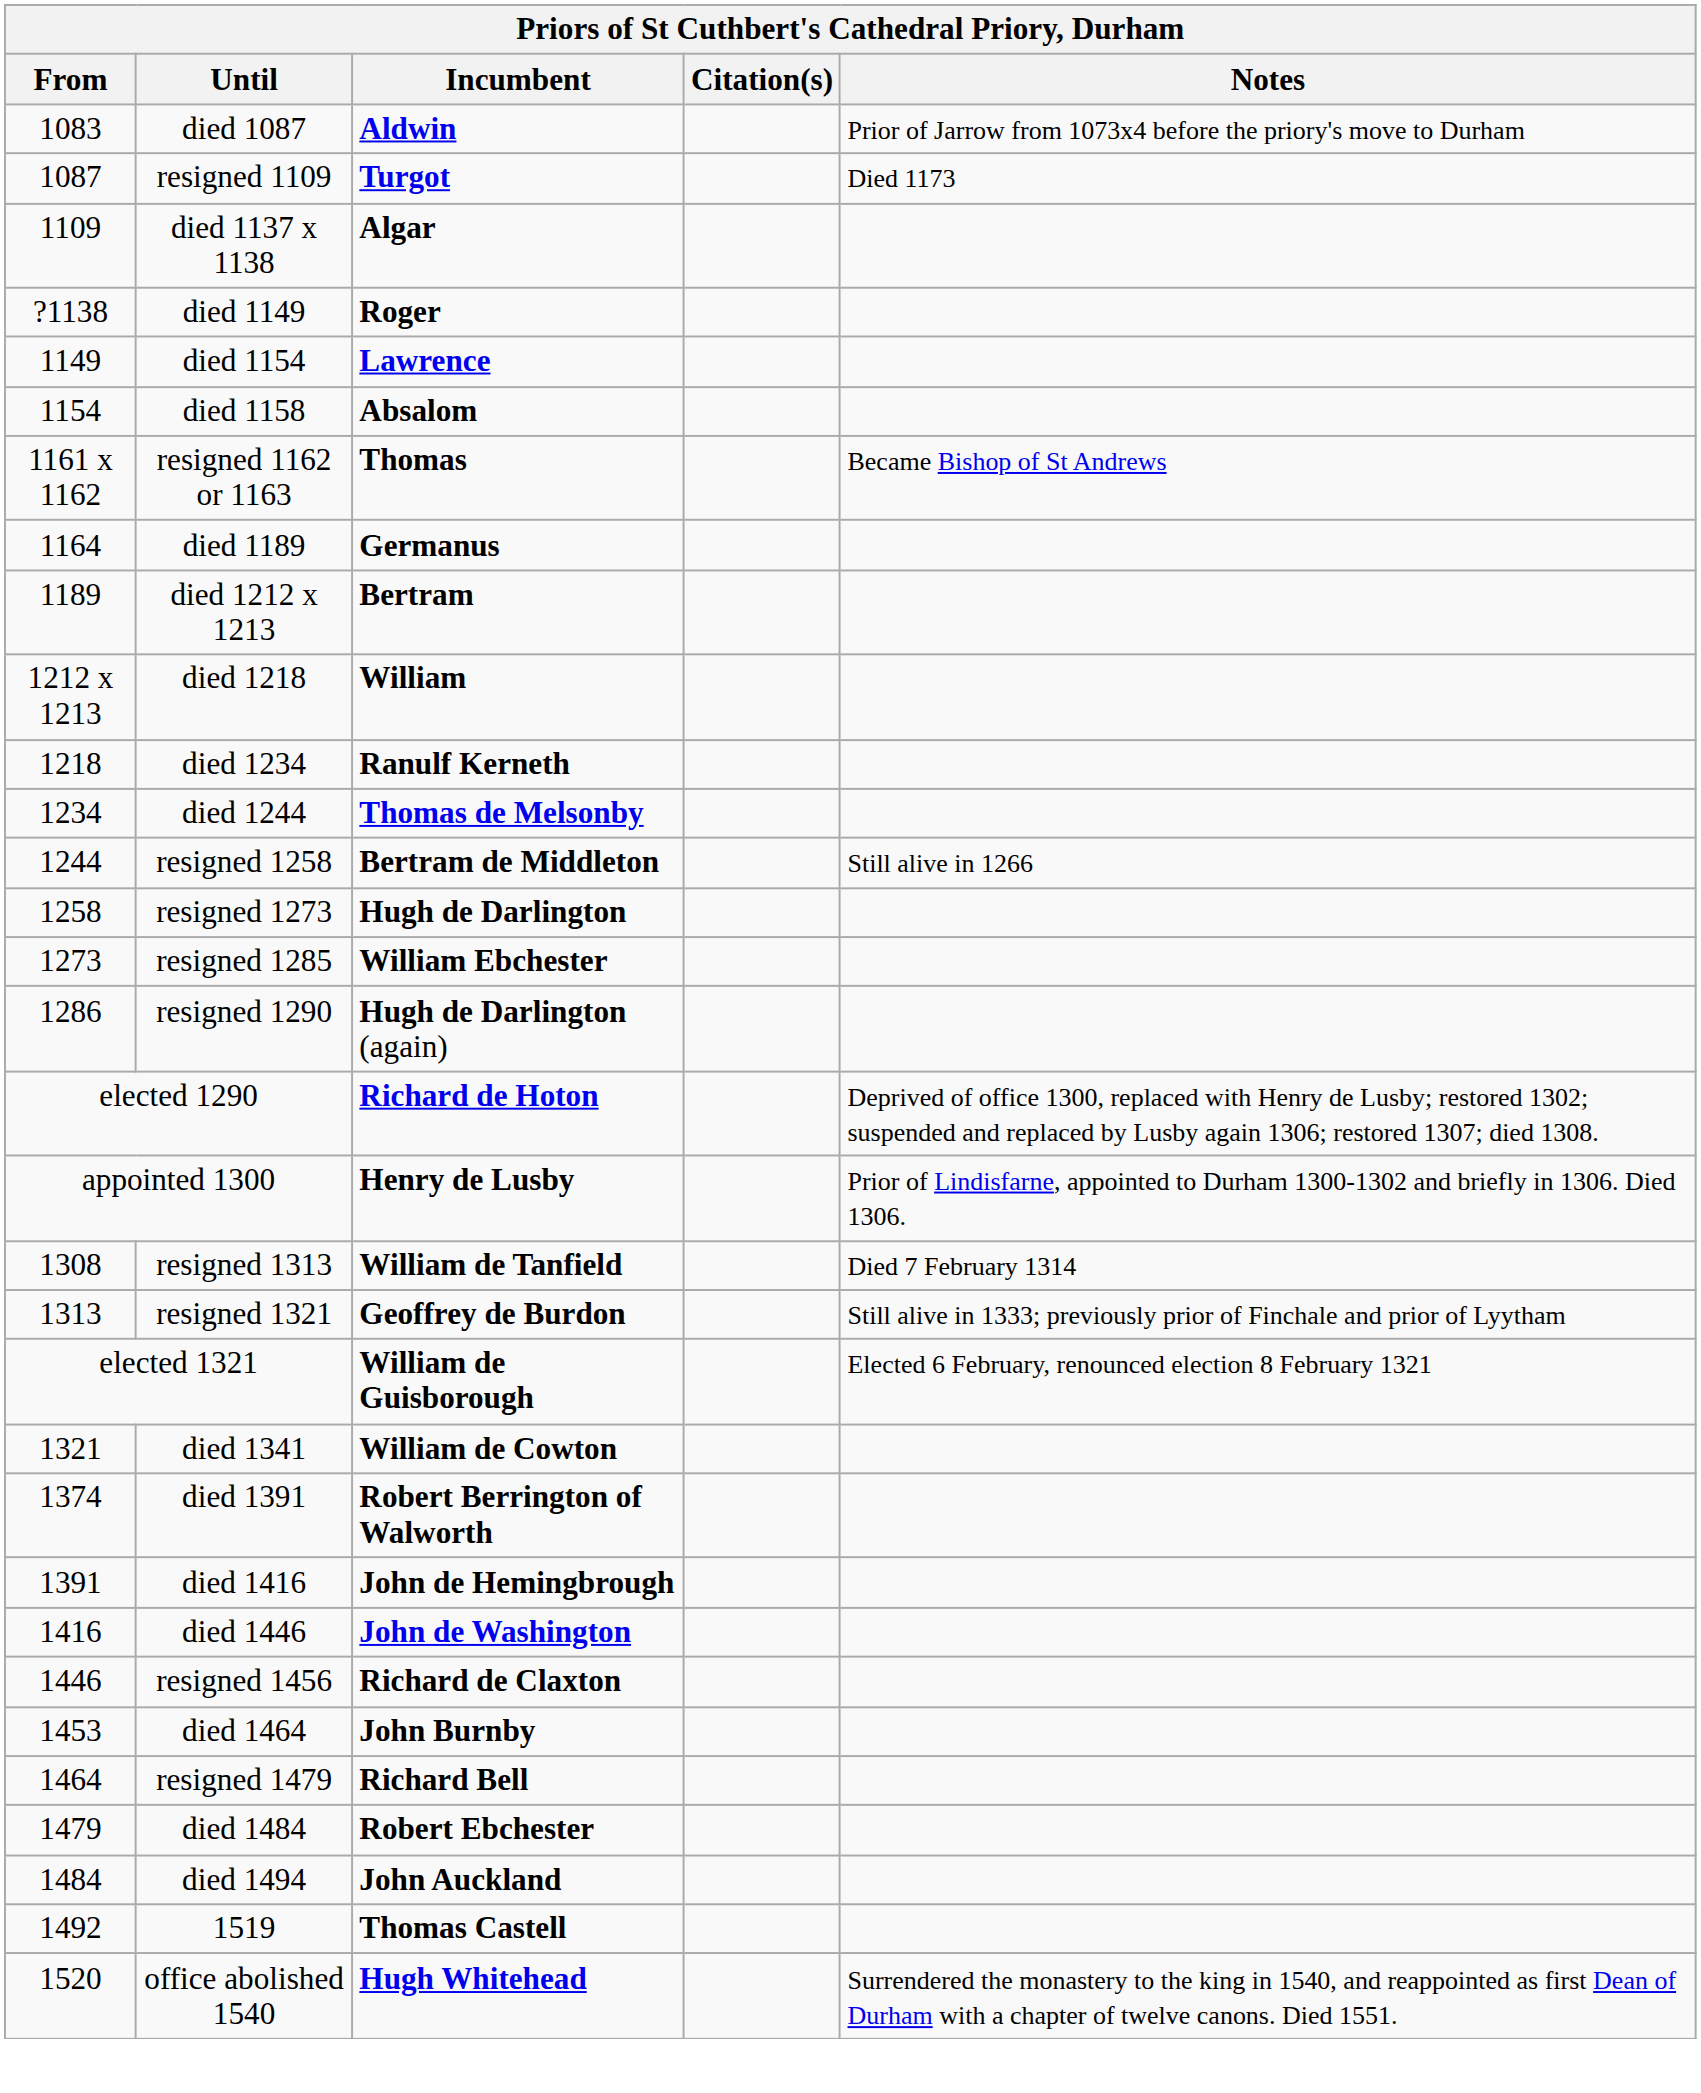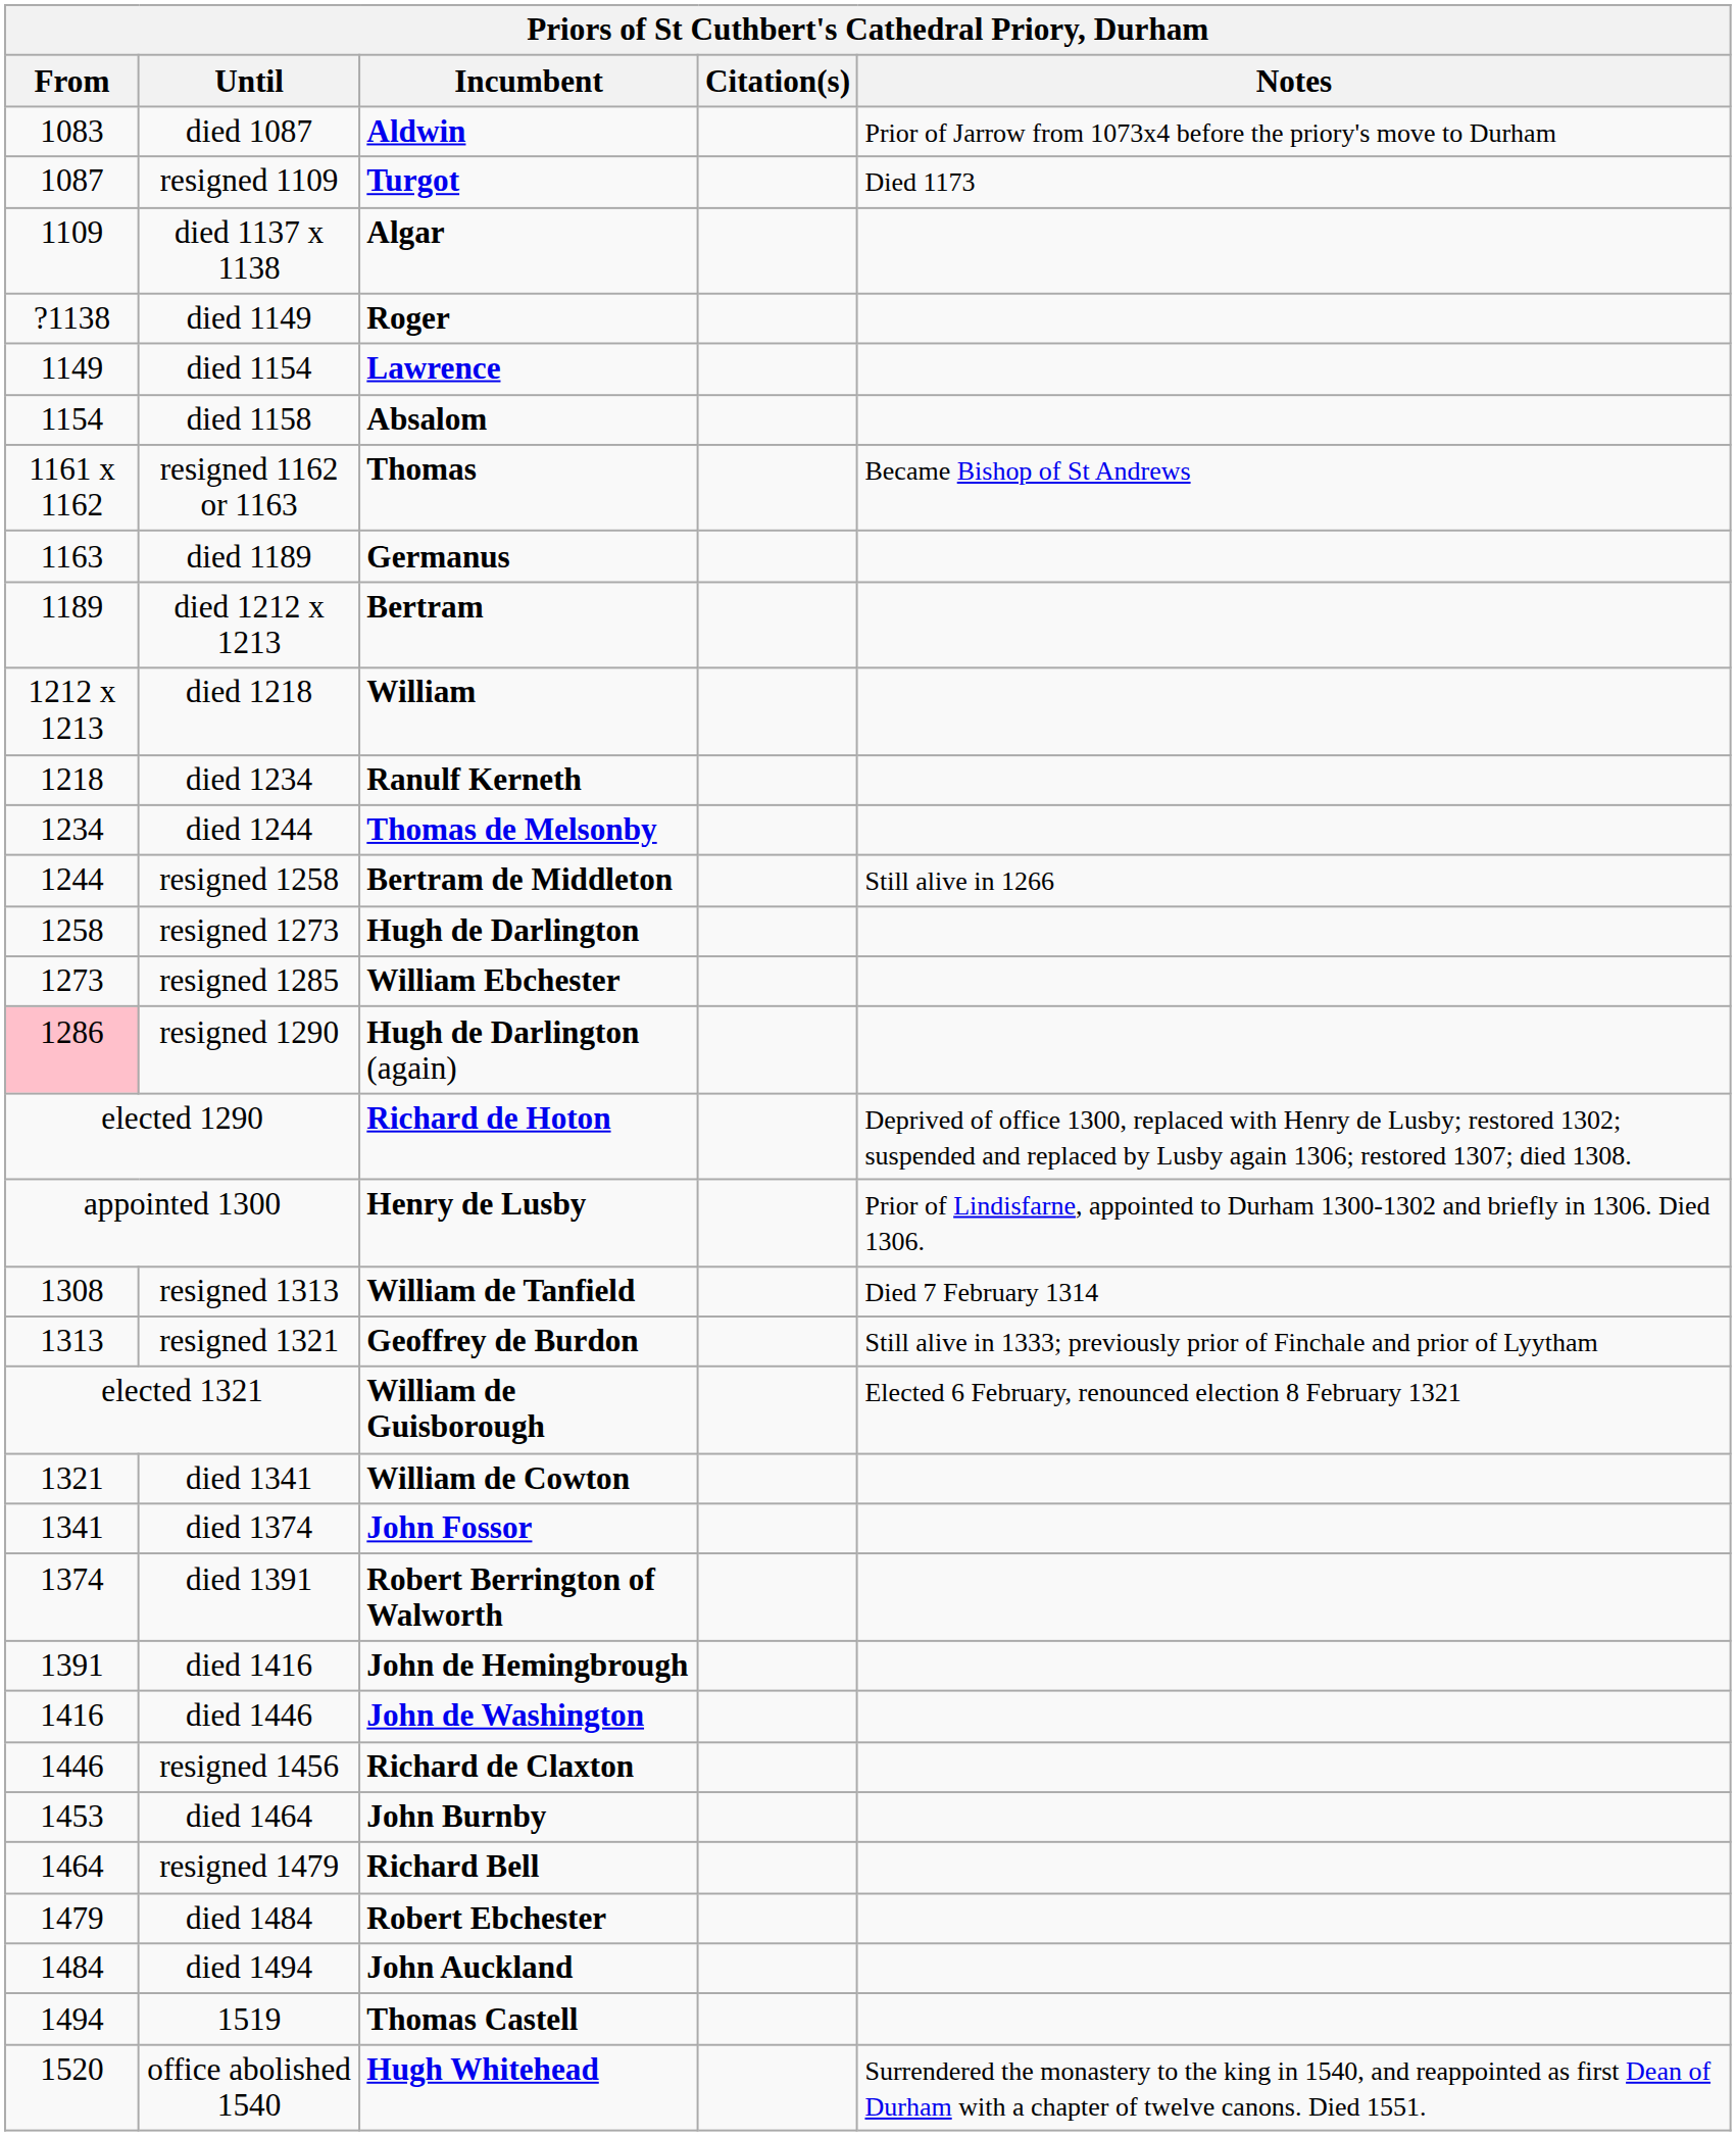 <table class="wikitable">
 <tr>
 <th colspan="5">Priors of St Cuthbert's Cathedral Priory, Durham</th>
 </tr>
 <tr align=left>
 <th>From</th>
 <th>Until</th>
 <th>Incumbent</th>
 <th>Citation(s)</th>
 <th>Notes</th>
 </tr>
 <tr valign=top>
 <td align=center>1083</td>
 <td align=center>died 1087</td>
 <td><strong><a href='#'>Aldwin</a></strong></td>
 <td></td>
 <td><small>Prior of Jarrow from 1073x4 before the priory's move to Durham</small></td>
 </tr>
 <tr valign=top>
 <td align=center>1087</td>
 <td align=center>resigned 1109</td>
 <td><strong><a href='#'>Turgot</a></strong></td>
 <td></td>
 <td><small>Died 1173</small></td>
 </tr>
 <tr valign=top>
 <td align=center>1109</td>
 <td align=center>died 1137 x 1138</td>
 <td><strong>Algar</strong></td>
 <td></td>
 <td></td>
 </tr>
 <tr valign=top>
 <td align=center>?1138</td>
 <td align=center>died 1149</td>
 <td><strong>Roger</strong></td>
 <td></td>
 <td></td>
 </tr>
 <tr valign=top>
 <td align=center>1149</td>
 <td align=center>died 1154</td>
 <td><strong><a href='#'>Lawrence</a></strong></td>
 <td></td>
 <td></td>
 </tr>
 <tr valign=top>
 <td align=center>1154</td>
 <td align=center>died 1158</td>
 <td><strong>Absalom</strong></td>
 <td></td>
 <td></td>
 </tr>
 <tr valign=top>
 <td align=center>1161 x 1162</td>
 <td align=center>resigned 1162 or 1163</td>
 <td><strong>Thomas</strong></td>
 <td></td>
 <td><small>Became <a href='#'>Bishop of St Andrews</a></small> </td>
 </tr>
 <tr valign=top>
-<td align=center>1164</td>
+<td align=center>1163</td>
 <td align=center>died 1189</td>
 <td><strong>Germanus</strong></td>
 <td></td>
 <td></td>
 </tr>
 <tr valign=top>
 <td align=center>1189</td>
 <td align=center>died 1212 x 1213</td>
 <td><strong>Bertram</strong></td>
 <td></td>
 <td></td>
 </tr>
 <tr valign=top>
 <td align=center>1212 x 1213</td>
 <td align=center>died 1218</td>
 <td><strong>William</strong></td>
 <td></td>
 <td></td>
 </tr>
 <tr valign=top>
 <td align=center>1218</td>
 <td align=center>died 1234</td>
 <td><strong>Ranulf Kerneth</strong></td>
 <td></td>
 <td></td>
 </tr>
 <tr valign=top>
 <td align=center>1234</td>
 <td align=center>died 1244</td>
 <td><strong><a href='#'>Thomas de Melsonby</a></strong></td>
 <td></td>
 <td></td>
 </tr>
 <tr valign=top>
 <td align=center>1244</td>
 <td align=center>resigned 1258</td>
 <td><strong>Bertram de Middleton</strong></td>
 <td></td>
 <td><small>Still alive in 1266</small></td>
 </tr>
 <tr valign=top>
 <td align=center>1258</td>
 <td align=center>resigned 1273</td>
 <td><strong>Hugh de Darlington</strong></td>
 <td></td>
 <td></td>
 </tr>
 <tr valign=top>
 <td align=center>1273</td>
 <td align=center>resigned 1285</td>
 <td><strong>William Ebchester</strong></td>
 <td></td>
 <td></td>
 </tr>
 <tr valign=top>
-<td align=center>1286</td>
+<td align=center style="background: pink;">1286</td>
 <td align=center>resigned 1290</td>
 <td><strong>Hugh de Darlington</strong> (again)</td>
 <td></td>
 <td></td>
 </tr>
 <tr valign=top>
 <td colspan=2 align=center>elected 1290</td>
 <td><strong><a href='#'>Richard de Hoton</a></strong></td>
 <td></td>
 <td><small>Deprived of office 1300, replaced with Henry de Lusby; restored 1302; suspended and replaced by Lusby again 1306; restored 1307; died 1308.</small></td>
 </tr>
 <tr valign=top>
 <td colspan=2 align=center>appointed 1300</td>
 <td><strong>Henry de Lusby</strong></td>
 <td></td>
 <td><small>Prior of <a href='#'>Lindisfarne</a>, appointed to Durham 1300-1302 and briefly in 1306. Died 1306.</small></td>
 </tr>
 <tr valign=top>
 <td align=center>1308</td>
 <td align=center>resigned 1313</td>
 <td><strong>William de Tanfield</strong></td>
 <td></td>
 <td><small>Died 7 February 1314</small></td>
 </tr>
 <tr valign=top>
 <td align=center>1313</td>
 <td align=center>resigned 1321</td>
 <td><strong>Geoffrey de Burdon</strong></td>
 <td></td>
 <td><small>Still alive in 1333; previously prior of Finchale and prior of Lyytham</small></td>
 </tr>
 <tr valign=top>
 <td colspan=2 align=center>elected 1321</td>
 <td><strong>William de Guisborough</strong></td>
 <td></td>
 <td><small>Elected 6 February, renounced election 8 February 1321</small></td>
 </tr>
 <tr valign=top>
 <td align=center>1321</td>
 <td align=center>died 1341</td>
 <td><strong>William de Cowton</strong></td>
+<td></td>
+<td></td>
+</tr>
+<tr valign=top>
+<td align=center>1341</td>
+<td align=center>died 1374</td>
+<td><strong><a href='#'>John Fossor</a></strong></td>
 <td></td>
 <td></td>
 </tr>
 <tr valign=top>
 <td align=center>1374</td>
 <td align=center>died 1391</td>
 <td><strong>Robert Berrington of Walworth</strong></td>
 <td></td>
 <td></td>
 </tr>
 <tr valign=top>
 <td align=center>1391</td>
 <td align=center>died 1416</td>
 <td><strong>John de Hemingbrough</strong></td>
 <td></td>
 <td></td>
 </tr>
 <tr valign=top>
 <td align=center>1416</td>
 <td align=center>died 1446</td>
 <td><strong><a href='#'>John de Washington</a></strong></td>
 <td></td>
 <td></td>
 </tr>
 <tr valign=top>
 <td align=center>1446</td>
 <td align=center>resigned 1456</td>
 <td><strong>Richard de Claxton</strong></td>
 <td></td>
 <td></td>
 </tr>
 <tr valign=top>
 <td align=center>1453</td>
 <td align=center>died 1464</td>
 <td><strong>John Burnby</strong></td>
 <td></td>
 <td></td>
 </tr>
 <tr valign=top>
 <td align=center>1464</td>
 <td align=center>resigned 1479</td>
 <td><strong>Richard Bell</strong></td>
 <td></td>
 <td></td>
 </tr>
 <tr valign=top>
 <td align=center>1479</td>
 <td align=center>died 1484</td>
 <td><strong>Robert Ebchester</strong></td>
 <td></td>
 <td></td>
 </tr>
 <tr valign=top>
 <td align=center>1484</td>
 <td align=center>died 1494</td>
 <td><strong>John Auckland</strong></td>
 <td></td>
 <td></td>
 </tr>
 <tr valign=top>
-<td align=center>1492</td>
+<td align=center>1494</td>
 <td align=center>1519</td>
 <td><strong>Thomas Castell</strong></td>
 <td></td>
 <td></td>
 </tr>
 <tr valign=top>
 <td align=center>1520</td>
 <td align=center>office abolished 1540</td>
 <td><strong><a href='#'>Hugh Whitehead</a></strong></td>
 <td></td>
 <td><small>Surrendered the monastery to the king in 1540, and reappointed as first <a href='#'>Dean of Durham</a> with a chapter of twelve canons. Died 1551.</small></td>
 </tr>
 </table>
